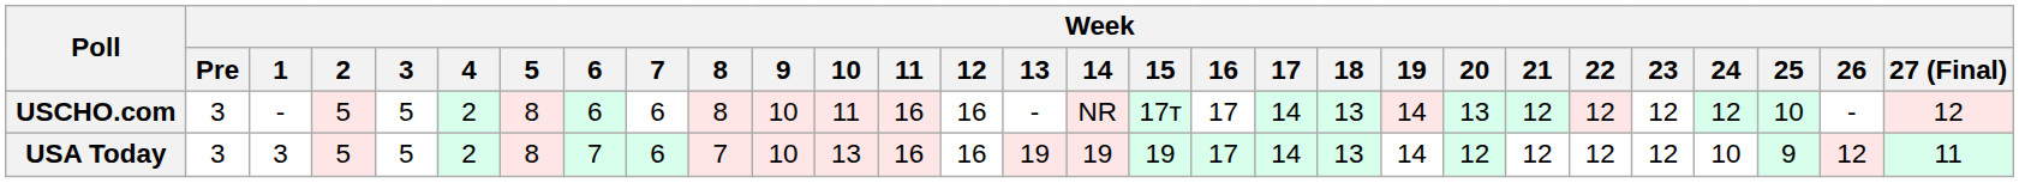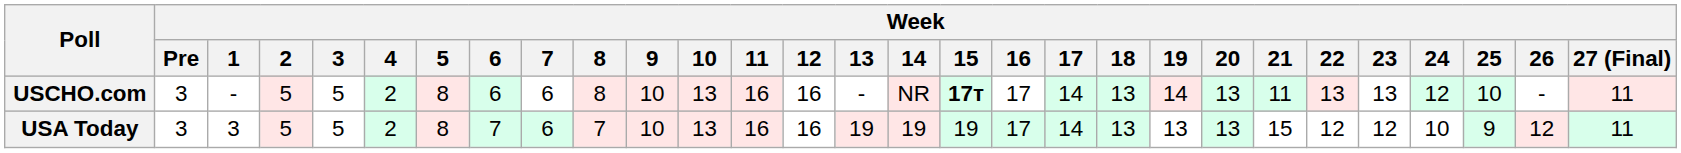 <table class="wikitable" style="white-space:nowrap;">
 <tr>
 <th scope="col" width="100" rowspan="2">Poll</th>
 <th colspan="28">Week</th>
 </tr>
 <tr>
 <th scope="col" width="30">Pre</th>
 <th scope="col" width="30">1</th>
 <th scope="col" width="30">2</th>
 <th scope="col" width="30">3</th>
 <th scope="col" width="30">4</th>
 <th scope="col" width="30">5</th>
 <th scope="col" width="30">6</th>
 <th scope="col" width="30">7</th>
 <th scope="col" width="30">8</th>
 <th scope="col" width="30">9</th>
 <th scope="col" width="30">10</th>
 <th scope="col" width="30">11</th>
 <th scope="col" width="30">12</th>
 <th scope="col" width="30">13</th>
 <th scope="col" width="30">14</th>
 <th scope="col" width="30">15</th>
 <th scope="col" width="30">16</th>
 <th scope="col" width="30">17</th>
 <th scope="col" width="30">18</th>
 <th scope="col" width="30">19</th>
 <th scope="col" width="30">20</th>
 <th scope="col" width="30">21</th>
 <th scope="col" width="30">22</th>
 <th scope="col" width="30">23</th>
 <th scope="col" width="30">24</th>
 <th scope="col" width="30">25</th>
 <th scope="col" width="30">26</th>
 <th scope="col" width="30">27 (Final)</th>
 </tr>
 <tr style="text-align:center;">
 <th>USCHO.com</th>
 <td bgcolor=FFFFFF>3 </td>
 <td bgcolor=FFFFFF>-</td>
 <td bgcolor=FFE6E6>5</td>
 <td bgcolor=FFFFFF>5</td>
 <td bgcolor=D8FFEB>2 </td>
 <td bgcolor=FFE6E6>8</td>
 <td bgcolor=D8FFEB>6</td>
 <td bgcolor=FFFFFF>6</td>
 <td bgcolor=FFE6E6>8</td>
 <td bgcolor=FFE6E6>10</td>
-<td bgcolor=FFE6E6>11</td>
+<td bgcolor=FFE6E6>13</td>
 <td bgcolor=FFE6E6>16</td>
 <td bgcolor=FFFFFF>16</td>
 <td bgcolor=FFFFFF>-</td>
 <td bgcolor=FFE6E6>NR</td>
-<td bgcolor=D8FFEB>17т</td>
+<td bgcolor=D8FFEB><strong>17т</strong></td>
 <td bgcolor=FFFFFF>17</td>
 <td bgcolor=D8FFEB>14</td>
 <td bgcolor=D8FFEB>13</td>
 <td bgcolor=FFE6E6>14</td>
 <td bgcolor=D8FFEB>13</td>
-<td bgcolor=D8FFEB>12</td>
-<td bgcolor=FFE6E6>12</td>
-<td bgcolor=FFFFFF>12</td>
+<td bgcolor=D8FFEB>11</td>
+<td bgcolor=FFE6E6>13</td>
+<td bgcolor=FFFFFF>13</td>
 <td bgcolor=D8FFEB>12</td>
 <td bgcolor=D8FFEB>10</td>
 <td bgcolor=FFFFFF>-</td>
-<td bgcolor=FFE6E6>12</td>
+<td bgcolor=FFE6E6>11</td>
 </tr>
 <tr style="text-align:center;">
 <th>USA Today</th>
 <td bgcolor=FFFFFF>3 </td>
 <td bgcolor=FFFFFF>3 </td>
 <td bgcolor=FFE6E6>5</td>
 <td bgcolor=FFFFFF>5</td>
 <td bgcolor=D8FFEB>2 </td>
 <td bgcolor=FFE6E6>8</td>
 <td bgcolor=D8FFEB>7</td>
 <td bgcolor=D8FFEB>6</td>
 <td bgcolor=FFE6E6>7</td>
 <td bgcolor=FFE6E6>10</td>
 <td bgcolor=FFE6E6>13</td>
 <td bgcolor=FFE6E6>16</td>
 <td bgcolor=FFFFFF>16</td>
 <td bgcolor=FFE6E6>19</td>
 <td bgcolor=FFE6E6>19</td>
 <td bgcolor=D8FFEB>19</td>
 <td bgcolor=D8FFEB>17</td>
 <td bgcolor=D8FFEB>14</td>
 <td bgcolor=D8FFEB>13</td>
-<td bgcolor=FFFFFF>14</td>
-<td bgcolor=D8FFEB>12</td>
-<td bgcolor=FFFFFF>12</td>
+<td bgcolor=FFFFFF>13</td>
+<td bgcolor=D8FFEB>13</td>
+<td bgcolor=FFFFFF>15</td>
 <td bgcolor=FFFFFF>12</td>
 <td bgcolor=FFFFFF>12</td>
 <td bgcolor=FFFFFF>10</td>
 <td bgcolor=D8FFEB>9</td>
 <td bgcolor=FFE6E6>12</td>
 <td bgcolor=D8FFEB>11</td>
 </tr>
 </table>
